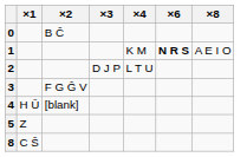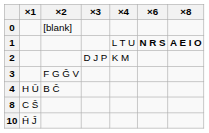 <table class="wikitable floatright">
 <tr>
 <th></th>
 <th>×1</th>
 <th>×2</th>
 <th>×3</th>
 <th>×4</th>
 <th>×6</th>
 <th>×8</th>
 </tr>
 <tr>
 <th>0</th>
 <td></td>
-<td>B Ĉ</td>
+<td>[blank]</td>
 <td></td>
 <td></td>
 <td></td>
 <td></td>
 </tr>
 <tr>
 <th>1</th>
 <td></td>
 <td></td>
 <td></td>
-<td>K M</td>
+<td>L T U</td>
 <td><strong>N R S</strong></td>
-<td>A E I O</td>
+<td><strong>A E I O</strong></td>
 </tr>
 <tr>
 <th>2</th>
 <td></td>
 <td></td>
 <td>D J P</td>
-<td>L T U</td>
+<td>K M</td>
 <td></td>
 <td></td>
 </tr>
 <tr>
 <th>3</th>
 <td></td>
 <td>F G Ĝ V</td>
 <td></td>
 <td></td>
 <td></td>
 <td></td>
 </tr>
 <tr>
 <th>4</th>
 <td>H Ŭ</td>
-<td>[blank]</td>
-<td></td>
-<td></td>
-<td></td>
-<td></td>
-</tr>
-<tr>
-<th>5</th>
-<td>Z</td>
-<td></td>
+<td>B Ĉ</td>
 <td></td>
 <td></td>
 <td></td>
 <td></td>
 </tr>
 <tr>
 <th>8</th>
 <td>C Ŝ</td>
 <td></td>
 <td></td>
 <td></td>
 <td></td>
 <td></td>
 </tr>
+<tr>
+<th>10</th>
+<td>Ĥ Ĵ</td>
+<td></td>
+<td></td>
+<td></td>
+<td></td>
+<td></td>
+</tr>
 </table>
